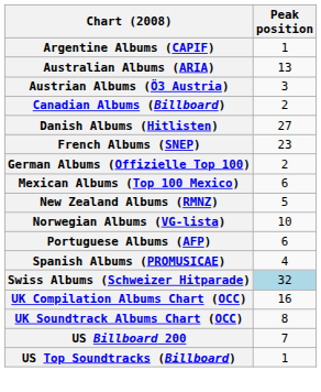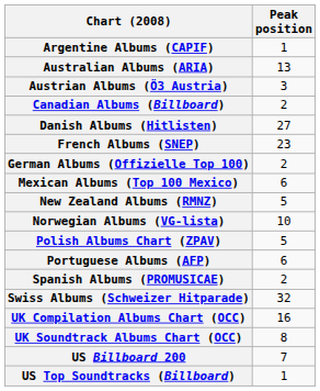 <table class="wikitable sortable plainrowheaders" style="text-align:center">
 <tr>
 <th scope="col">Chart (2008)</th>
 <th scope="col">Peak<br>position</th>
 </tr>
 <tr>
 <th scope="row">Argentine Albums (<a href='#'>CAPIF</a>)</th>
 <td>1</td>
 </tr>
 <tr>
 <th scope="row">Australian Albums (<a href='#'>ARIA</a>)</th>
 <td>13</td>
 </tr>
 <tr>
 <th scope="row">Austrian Albums (<a href='#'>Ö3 Austria</a>)</th>
 <td>3</td>
 </tr>
 <tr>
 <th scope="row"><a href='#'>Canadian Albums</a> (<a href='#'><em>Billboard</em></a>)</th>
 <td>2</td>
 </tr>
 <tr>
 <th scope="row">Danish Albums (<a href='#'>Hitlisten</a>)</th>
 <td>27</td>
 </tr>
 <tr>
 <th scope="row">French Albums (<a href='#'>SNEP</a>)</th>
 <td>23</td>
 </tr>
 <tr>
 <th scope="row">German Albums (<a href='#'>Offizielle Top 100</a>)</th>
 <td>2</td>
 </tr>
 <tr>
 <th scope="row">Mexican Albums (<a href='#'>Top 100 Mexico</a>)</th>
 <td>6</td>
 </tr>
 <tr>
 <th scope="row">New Zealand Albums (<a href='#'>RMNZ</a>)</th>
 <td>5</td>
 </tr>
 <tr>
 <th scope="row">Norwegian Albums (<a href='#'>VG-lista</a>)</th>
 <td>10</td>
 </tr>
 <tr>
+<th scope="row"><a href='#'>Polish Albums Chart</a> (<a href='#'>ZPAV</a>)</th>
+<td>5</td>
+</tr>
+<tr>
 <th scope="row">Portuguese Albums (<a href='#'>AFP</a>)</th>
 <td>6</td>
 </tr>
 <tr>
 <th scope="row">Spanish Albums (<a href='#'>PROMUSICAE</a>)</th>
-<td>4</td>
+<td>2</td>
 </tr>
 <tr>
 <th scope="row">Swiss Albums (<a href='#'>Schweizer Hitparade</a>)</th>
-<td style="background: lightblue;">32</td>
+<td>32</td>
 </tr>
 <tr>
 <th scope="row"><a href='#'>UK Compilation Albums Chart</a> (<a href='#'>OCC</a>)</th>
 <td>16</td>
 </tr>
 <tr>
 <th scope="row"><a href='#'>UK Soundtrack Albums Chart</a> (<a href='#'>OCC</a>)</th>
 <td>8</td>
 </tr>
 <tr>
 <th scope="row">US <a href='#'><em>Billboard</em> 200</a></th>
 <td>7</td>
 </tr>
 <tr>
 <th scope="row">US <a href='#'>Top Soundtracks</a> (<em><a href='#'>Billboard</a></em>)</th>
 <td>1</td>
 </tr>
 </table>
